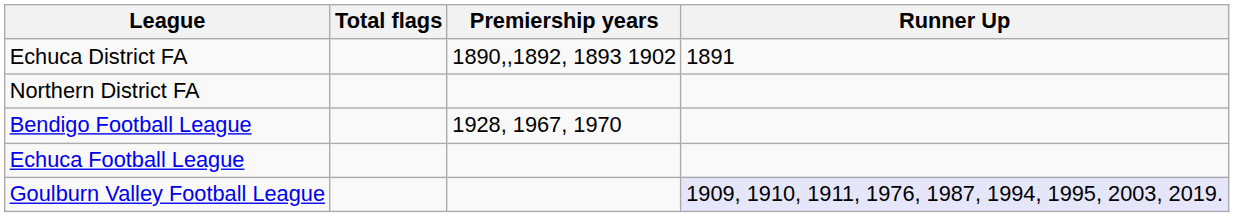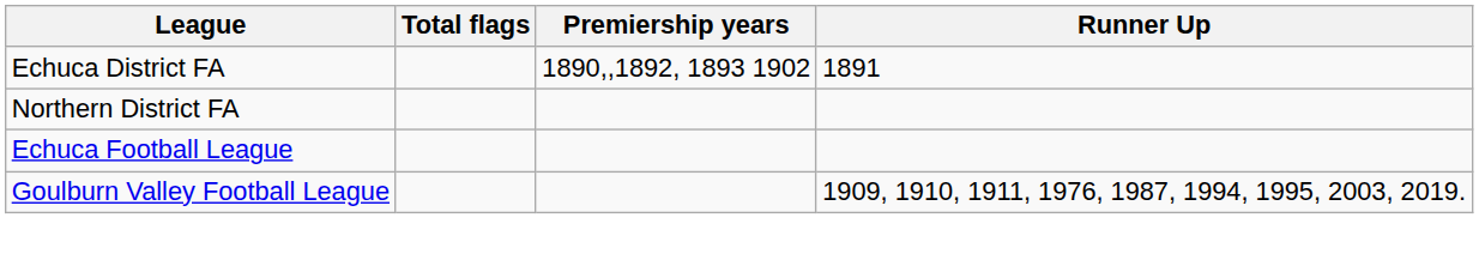 <table class="wikitable">
 <tr>
 <th>League</th>
 <th>Total flags</th>
 <th>Premiership years</th>
 <th>Runner Up</th>
 </tr>
 <tr>
 <td>Echuca District FA</td>
 <td></td>
 <td><div>1890,,1892, 1893 1902  </div></td>
 <td>1891</td>
 </tr>
 <tr>
 <td>Northern District FA</td>
 <td></td>
 <td></td>
 <td></td>
 </tr>
 <tr>
-<td><a href='#'>Bendigo Football League</a></td>
-<td></td>
-<td><div>1928, 1967, 1970</div></td>
-<td></td>
-</tr>
-<tr>
 <td><a href='#'>Echuca Football League</a></td>
 <td></td>
 <td></td>
 <td></td>
 </tr>
 <tr>
 <td><a href='#'>Goulburn Valley Football League</a></td>
 <td></td>
 <td></td>
-<td style="background: lavender;">1909, 1910, 1911, 1976, 1987, 1994, 1995, 2003, 2019.</td>
+<td>1909, 1910, 1911, 1976, 1987, 1994, 1995, 2003, 2019.</td>
 </tr>
 </table>
